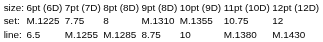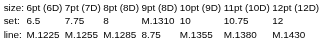 <table style="margin-left:40px;">
 <tr>
 <td>size:</td>
 <td>6pt (6D)</td>
 <td>7pt (7D)</td>
 <td>8pt (8D)</td>
 <td>9pt (8D)</td>
 <td>10pt (9D)</td>
 <td>11pt (10D)</td>
 <td>12pt (12D)</td>
 </tr>
 <tr>
 <td>set:</td>
-<td>M.1225</td>
+<td>6.5</td>
 <td>7.75</td>
 <td>8</td>
 <td>M.1310</td>
-<td>M.1355</td>
+<td>10</td>
 <td>10.75</td>
 <td>12</td>
 </tr>
 <tr>
 <td>line:</td>
-<td>6.5</td>
+<td>M.1225</td>
 <td>M.1255</td>
 <td>M.1285</td>
 <td>8.75</td>
-<td>10</td>
+<td>M.1355</td>
 <td>M.1380</td>
 <td>M.1430</td>
 </tr>
 </table>
